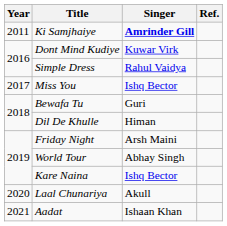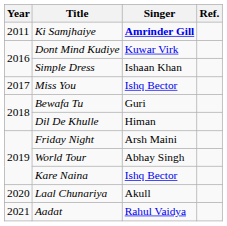 <table class="wikitable">
 <tr>
 <th>Year</th>
 <th>Title</th>
 <th>Singer</th>
 <th>Ref.</th>
 </tr>
 <tr>
 <td>2011</td>
 <td><em>Ki Samjhaiye</em></td>
 <td><strong><a href='#'>Amrinder Gill</a></strong></td>
 <td></td>
 </tr>
 <tr>
 <td rowspan="2">2016</td>
 <td><em>Dont Mind Kudiye</em></td>
 <td><a href='#'>Kuwar Virk</a></td>
 <td></td>
 </tr>
 <tr>
 <td><em>Simple Dress</em></td>
-<td><a href='#'>Rahul Vaidya</a></td>
+<td>Ishaan Khan</td>
 <td></td>
 </tr>
 <tr>
 <td>2017</td>
 <td><em>Miss You</em></td>
 <td><a href='#'>Ishq Bector</a></td>
 <td></td>
 </tr>
 <tr>
 <td rowspan="2">2018</td>
 <td><em>Bewafa Tu</em></td>
 <td>Guri</td>
 <td></td>
 </tr>
 <tr>
 <td><em>Dil De Khulle</em></td>
 <td>Himan</td>
 <td></td>
 </tr>
 <tr>
 <td rowspan="3">2019</td>
 <td><em>Friday Night</em></td>
 <td>Arsh Maini</td>
 <td></td>
 </tr>
 <tr>
 <td><em>World Tour</em></td>
 <td>Abhay Singh</td>
 <td></td>
 </tr>
 <tr>
 <td><em>Kare Naina</em></td>
 <td><a href='#'>Ishq Bector</a></td>
 <td></td>
 </tr>
 <tr>
 <td>2020</td>
 <td><em>Laal Chunariya</em></td>
 <td>Akull</td>
 <td></td>
 </tr>
 <tr>
 <td>2021</td>
 <td><em>Aadat</em></td>
-<td>Ishaan Khan</td>
+<td><a href='#'>Rahul Vaidya</a></td>
 <td></td>
 </tr>
 </table>
